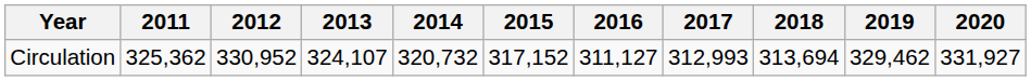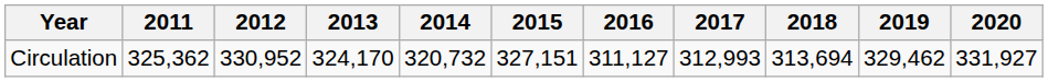 <table class="wikitable">
 <tr>
 <th>Year</th>
 <th>2011</th>
 <th>2012</th>
 <th>2013</th>
 <th>2014</th>
 <th>2015</th>
 <th>2016</th>
 <th>2017</th>
 <th>2018</th>
 <th>2019</th>
 <th>2020</th>
 </tr>
 <tr>
 <td>Circulation</td>
 <td>325,362</td>
 <td>330,952</td>
-<td>324,107</td>
+<td>324,170</td>
 <td>320,732</td>
-<td>317,152</td>
+<td>327,151</td>
 <td>311,127</td>
 <td>312,993</td>
 <td>313,694</td>
 <td>329,462</td>
 <td>331,927</td>
 </tr>
 </table>
